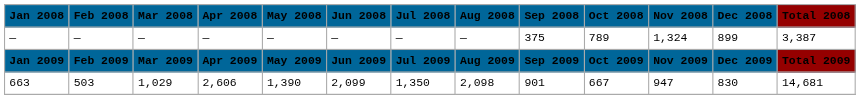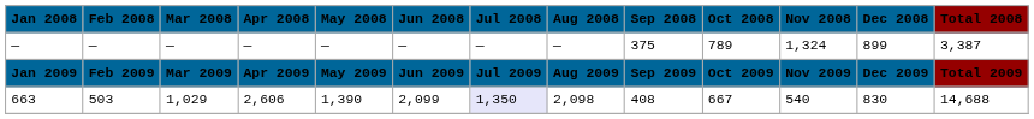 <table border="2" cellpadding="4" cellspacing="0" style="margin: 1em 1em 1em 0; border: 1px #aaa solid; border-collapse: collapse; font-size: 82%;">
 <tr ---- style="background:#006699;">
 <th><strong><span>Jan 2008</span></strong></th>
 <th><strong><span>Feb 2008</span></strong></th>
 <th><strong><span>Mar 2008</span></strong></th>
 <th><strong><span>Apr 2008</span></strong></th>
 <th><strong><span>May 2008</span></strong></th>
 <th><strong><span>Jun 2008</span></strong></th>
 <th><strong><span>Jul 2008</span></strong></th>
 <th><strong><span>Aug 2008</span></strong></th>
 <th><strong><span>Sep 2008</span></strong></th>
 <th><strong><span>Oct 2008</span></strong></th>
 <th><strong><span>Nov 2008</span></strong></th>
 <th><strong><span>Dec 2008</span></strong></th>
 <th ----- style="background:#950000;"><strong><span>Total 2008</span></strong></th>
 </tr>
 <tr>
 <td>—</td>
 <td>—</td>
 <td>—</td>
 <td>—</td>
 <td>—</td>
 <td>—</td>
 <td>—</td>
 <td>—</td>
 <td>375</td>
 <td>789</td>
 <td>1,324</td>
 <td>899</td>
 <td>3,387</td>
 </tr>
 <tr>
 </tr>
 <tr ---- style="background:#006699;">
 <th><strong><span>Jan 2009</span></strong></th>
 <th><strong><span>Feb 2009</span></strong></th>
 <th><strong><span>Mar 2009</span></strong></th>
 <th><strong><span>Apr 2009</span></strong></th>
 <th><strong><span>May 2009</span></strong></th>
 <th><strong><span>Jun 2009</span></strong></th>
 <th><strong><span>Jul 2009</span></strong></th>
 <th><strong><span>Aug 2009</span></strong></th>
 <th><strong><span>Sep 2009</span></strong></th>
 <th><strong><span>Oct 2009</span></strong></th>
 <th><strong><span>Nov 2009</span></strong></th>
 <th><strong><span>Dec 2009</span></strong></th>
 <th ----- style="background:#950000;"><strong><span>Total 2009</span></strong></th>
 </tr>
 <tr>
 <td>663</td>
 <td>503</td>
 <td>1,029</td>
 <td>2,606</td>
 <td>1,390</td>
 <td>2,099</td>
-<td>1,350</td>
+<td style="background: lavender;">1,350</td>
 <td>2,098</td>
-<td>901</td>
+<td>408</td>
 <td>667</td>
-<td>947</td>
+<td>540</td>
 <td>830</td>
-<td>14,681</td>
+<td>14,688</td>
 </tr>
 <tr>
 </tr>
 </table>
